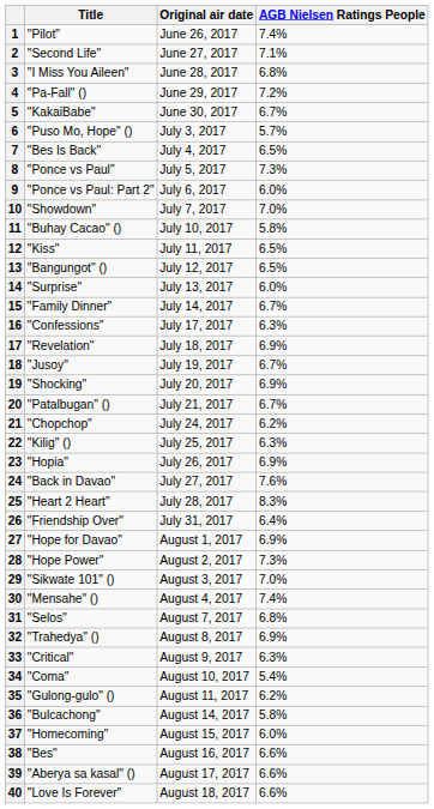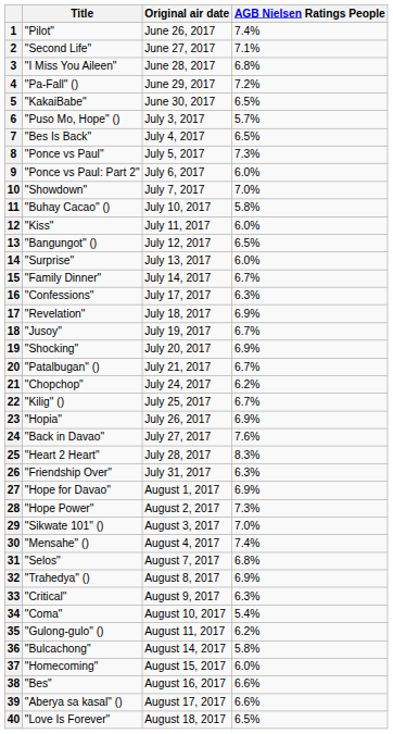 <table class="wikitable">
 <tr>
 <th></th>
 <th>Title</th>
 <th>Original air date</th>
 <th><a href='#'>AGB Nielsen</a> Ratings  People</th>
 </tr>
 <tr>
 <th>1</th>
 <td>"Pilot"</td>
 <td>June 26, 2017</td>
 <td>7.4%</td>
 </tr>
 <tr>
 <th>2</th>
 <td>"Second Life"</td>
 <td>June 27, 2017</td>
 <td>7.1%</td>
 </tr>
 <tr>
 <th>3</th>
 <td>"I Miss You Aileen"</td>
 <td>June 28, 2017</td>
 <td>6.8%</td>
 </tr>
 <tr>
 <th>4</th>
 <td>"Pa-Fall" ()</td>
 <td>June 29, 2017</td>
 <td>7.2%</td>
 </tr>
 <tr>
 <th>5</th>
 <td>"KakaiBabe"</td>
 <td>June 30, 2017</td>
-<td>6.7%</td>
+<td>6.5%</td>
 </tr>
 <tr>
 <th>6</th>
 <td>"Puso Mo, Hope" ()</td>
 <td>July 3, 2017</td>
 <td>5.7%</td>
 </tr>
 <tr>
 <th>7</th>
 <td>"Bes Is Back"</td>
 <td>July 4, 2017</td>
 <td>6.5%</td>
 </tr>
 <tr>
 <th>8</th>
 <td>"Ponce vs Paul"</td>
 <td>July 5, 2017</td>
 <td>7.3%</td>
 </tr>
 <tr>
 <th>9</th>
 <td>"Ponce vs Paul: Part 2"</td>
 <td>July 6, 2017</td>
 <td>6.0%</td>
 </tr>
 <tr>
 <th>10</th>
 <td>"Showdown"</td>
 <td>July 7, 2017</td>
 <td>7.0%</td>
 </tr>
 <tr>
 <th>11</th>
 <td>"Buhay Cacao" ()</td>
 <td>July 10, 2017</td>
 <td>5.8%</td>
 </tr>
 <tr>
 <th>12</th>
 <td>"Kiss"</td>
 <td>July 11, 2017</td>
-<td>6.5%</td>
+<td>6.0%</td>
 </tr>
 <tr>
 <th>13</th>
 <td>"Bangungot" ()</td>
 <td>July 12, 2017</td>
 <td>6.5%</td>
 </tr>
 <tr>
 <th>14</th>
 <td>"Surprise"</td>
 <td>July 13, 2017</td>
 <td>6.0%</td>
 </tr>
 <tr>
 <th>15</th>
 <td>"Family Dinner"</td>
 <td>July 14, 2017</td>
 <td>6.7%</td>
 </tr>
 <tr>
 <th>16</th>
 <td>"Confessions"</td>
 <td>July 17, 2017</td>
 <td>6.3%</td>
 </tr>
 <tr>
 <th>17</th>
 <td>"Revelation"</td>
 <td>July 18, 2017</td>
 <td>6.9%</td>
 </tr>
 <tr>
 <th>18</th>
 <td>"Jusoy"</td>
 <td>July 19, 2017</td>
 <td>6.7%</td>
 </tr>
 <tr>
 <th>19</th>
 <td>"Shocking"</td>
 <td>July 20, 2017</td>
 <td>6.9%</td>
 </tr>
 <tr>
 <th>20</th>
 <td>"Patalbugan" ()</td>
 <td>July 21, 2017</td>
 <td>6.7%</td>
 </tr>
 <tr>
 <th>21</th>
 <td>"Chopchop"</td>
 <td>July 24, 2017</td>
 <td>6.2%</td>
 </tr>
 <tr>
 <th>22</th>
 <td>"Kilig" ()</td>
 <td>July 25, 2017</td>
-<td>6.3%</td>
+<td>6.7%</td>
 </tr>
 <tr>
 <th>23</th>
 <td>"Hopia"</td>
 <td>July 26, 2017</td>
 <td>6.9%</td>
 </tr>
 <tr>
 <th>24</th>
 <td>"Back in Davao"</td>
 <td>July 27, 2017</td>
 <td>7.6%</td>
 </tr>
 <tr>
 <th>25</th>
 <td>"Heart 2 Heart"</td>
 <td>July 28, 2017</td>
 <td>8.3%</td>
 </tr>
 <tr>
 <th>26</th>
 <td>"Friendship Over"</td>
 <td>July 31, 2017</td>
-<td>6.4%</td>
+<td>6.3%</td>
 </tr>
 <tr>
 <th>27</th>
 <td>"Hope for Davao"</td>
 <td>August 1, 2017</td>
 <td>6.9%</td>
 </tr>
 <tr>
 <th>28</th>
 <td>"Hope Power"</td>
 <td>August 2, 2017</td>
 <td>7.3%</td>
 </tr>
 <tr>
 <th>29</th>
 <td>"Sikwate 101" ()</td>
 <td>August 3, 2017</td>
 <td>7.0%</td>
 </tr>
 <tr>
 <th>30</th>
 <td>"Mensahe" ()</td>
 <td>August 4, 2017</td>
 <td>7.4%</td>
 </tr>
 <tr>
 <th>31</th>
 <td>"Selos"</td>
 <td>August 7, 2017</td>
 <td>6.8%</td>
 </tr>
 <tr>
 <th>32</th>
 <td>"Trahedya" ()</td>
 <td>August 8, 2017</td>
 <td>6.9%</td>
 </tr>
 <tr>
 <th>33</th>
 <td>"Critical"</td>
 <td>August 9, 2017</td>
 <td>6.3%</td>
 </tr>
 <tr>
 <th>34</th>
 <td>"Coma"</td>
 <td>August 10, 2017</td>
 <td>5.4%</td>
 </tr>
 <tr>
 <th>35</th>
 <td>"Gulong-gulo" ()</td>
 <td>August 11, 2017</td>
 <td>6.2%</td>
 </tr>
 <tr>
 <th>36</th>
 <td>"Bulcachong"</td>
 <td>August 14, 2017</td>
 <td>5.8%</td>
 </tr>
 <tr>
 <th>37</th>
 <td>"Homecoming"</td>
 <td>August 15, 2017</td>
 <td>6.0%</td>
 </tr>
 <tr>
 <th>38</th>
 <td>"Bes"</td>
 <td>August 16, 2017</td>
 <td>6.6%</td>
 </tr>
 <tr>
 <th>39</th>
 <td>"Aberya sa kasal" ()</td>
 <td>August 17, 2017</td>
 <td>6.6%</td>
 </tr>
 <tr>
 <th>40</th>
 <td>"Love Is Forever"</td>
 <td>August 18, 2017</td>
-<td>6.6%</td>
+<td>6.5%</td>
 </tr>
 </table>
